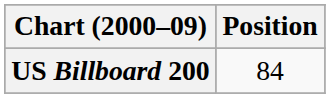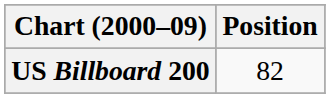 <table class="wikitable plainrowheaders">
 <tr>
 <th scope="col">Chart (2000–09)</th>
 <th scope="col">Position</th>
 </tr>
 <tr>
 <th scope="row">US <em>Billboard</em> 200</th>
-<td align="center">84</td>
+<td align="center">82</td>
 </tr>
 </table>
